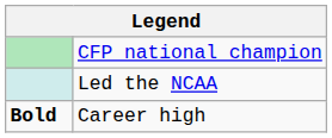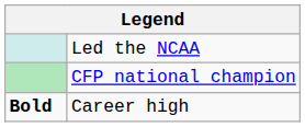 <table class="wikitable mw-collapsible">
 <tr>
 <th colspan="2">Legend</th>
+</tr>
+<tr>
+<td style="background:#cfecec; width:3em;"></td>
+<td>Led the <a href='#'>NCAA</a></td>
 </tr>
 <tr>
 <td style="background:#afe6ba; width:3em;"></td>
 <td><a href='#'>CFP national champion</a></td>
 </tr>
 <tr>
-<td style="background:#cfecec; width:3em;"></td>
-<td>Led the <a href='#'>NCAA</a></td>
-</tr>
-<tr>
 <td><strong>Bold</strong></td>
 <td>Career high</td>
 </tr>
 </table>
